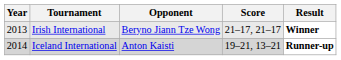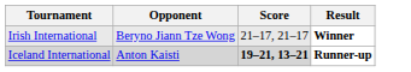 <table class="sortable wikitable" style="font-size: 90%;">
 <tr>
-<th>Year</th>
 <th>Tournament</th>
 <th>Opponent</th>
 <th>Score</th>
 <th>Result</th>
 </tr>
 <tr style="background:#E9E9E9">
-<td align="center">2013</td>
 <td align="left"><a href='#'>Irish International</a></td>
 <td align="left"> <a href='#'>Beryno Jiann Tze Wong</a></td>
 <td align="left">21–17, 21–17</td>
 <td style="text-align:left; background:white"> <strong>Winner</strong></td>
 </tr>
 <tr style="background:#D5D5D5">
-<td align="center">2014</td>
 <td align="left"><a href='#'>Iceland International</a></td>
 <td align="left"> <a href='#'>Anton Kaisti</a></td>
-<td align="left">19–21, 13–21</td>
+<td align="left"><strong>19–21, 13–21</strong></td>
 <td style="text-align:left; background:white"> <strong>Runner-up</strong></td>
 </tr>
 </table>
